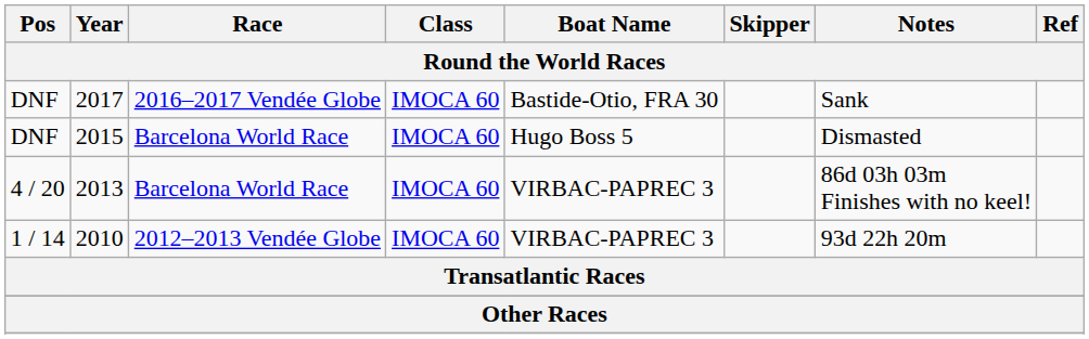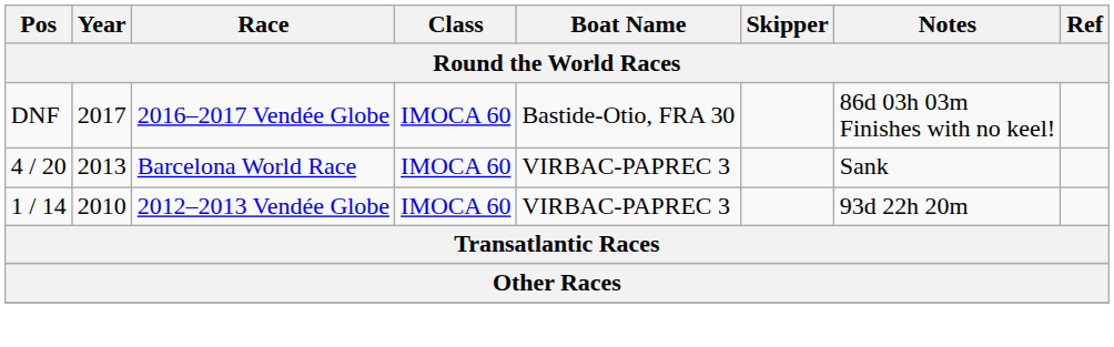 <table class="wikitable sortable">
 <tr>
 <th>Pos</th>
 <th>Year</th>
 <th>Race</th>
 <th>Class</th>
 <th>Boat Name</th>
 <th>Skipper</th>
 <th>Notes</th>
 <th>Ref</th>
 </tr>
 <tr>
 <th colspan = 8><strong>Round the World Races</strong></th>
 </tr>
 <tr>
 <td>DNF</td>
 <td>2017</td>
 <td><a href='#'>2016–2017 Vendée Globe</a></td>
 <td><a href='#'>IMOCA 60</a></td>
 <td>Bastide-Otio, FRA 30</td>
 <td></td>
-<td>Sank</td>
-<td></td>
-</tr>
-<tr>
-<td>DNF</td>
-<td>2015</td>
-<td><a href='#'>Barcelona World Race</a></td>
-<td><a href='#'>IMOCA 60</a></td>
-<td>Hugo Boss 5</td>
-<td> <br> </td>
-<td>Dismasted</td>
+<td>86d 03h 03m<br>Finishes with no keel!</td>
 <td></td>
 </tr>
 <tr>
 <td>4 / 20</td>
 <td>2013</td>
 <td><a href='#'>Barcelona World Race</a></td>
 <td><a href='#'>IMOCA 60</a></td>
 <td>VIRBAC-PAPREC 3</td>
 <td></td>
-<td>86d 03h 03m<br>Finishes with no keel!</td>
+<td>Sank</td>
 <td></td>
 </tr>
 <tr>
 <td>1 / 14</td>
 <td>2010</td>
 <td><a href='#'>2012–2013 Vendée Globe</a></td>
 <td><a href='#'>IMOCA 60</a></td>
 <td>VIRBAC-PAPREC 3</td>
 <td><br></td>
 <td>93d 22h 20m</td>
 <td></td>
 </tr>
 <tr>
 <th colspan = 8><strong>Transatlantic Races</strong></th>
 </tr>
 <tr>
 </tr>
 <tr>
 <th colspan = 8><strong>Other Races</strong></th>
 </tr>
 <tr>
 </tr>
 <tr>
 </tr>
 </table>
